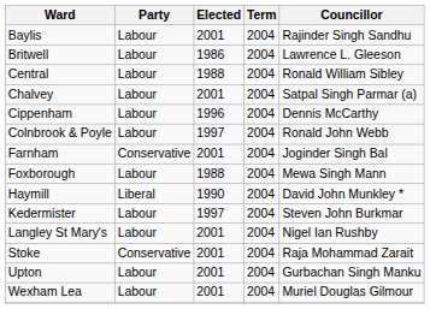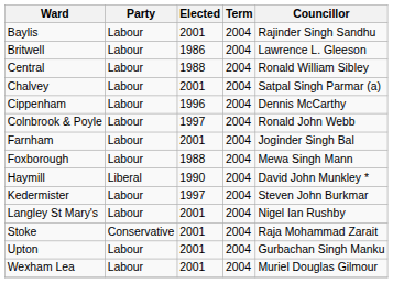 <table class="wikitable">
 <tr>
 <th>Ward</th>
 <th>Party</th>
 <th>Elected</th>
 <th>Term</th>
 <th>Councillor</th>
 </tr>
 <tr>
 <td>Baylis</td>
 <td>Labour</td>
 <td>2001</td>
 <td>2004</td>
 <td>Rajinder Singh Sandhu</td>
 </tr>
 <tr>
 <td>Britwell</td>
 <td>Labour</td>
 <td>1986</td>
 <td>2004</td>
 <td>Lawrence L. Gleeson</td>
 </tr>
 <tr>
 <td>Central</td>
 <td>Labour</td>
 <td>1988</td>
 <td>2004</td>
 <td>Ronald William Sibley</td>
 </tr>
 <tr>
 <td>Chalvey</td>
 <td>Labour</td>
 <td>2001</td>
 <td>2004</td>
 <td>Satpal Singh Parmar (a)</td>
 </tr>
 <tr>
 <td>Cippenham</td>
 <td>Labour</td>
 <td>1996</td>
 <td>2004</td>
 <td>Dennis McCarthy</td>
 </tr>
 <tr>
 <td>Colnbrook & Poyle</td>
 <td>Labour</td>
 <td>1997</td>
 <td>2004</td>
 <td>Ronald John Webb</td>
 </tr>
 <tr>
 <td>Farnham</td>
-<td>Conservative</td>
+<td>Labour</td>
 <td>2001</td>
 <td>2004</td>
 <td>Joginder Singh Bal</td>
 </tr>
 <tr>
 <td>Foxborough</td>
 <td>Labour</td>
 <td>1988</td>
 <td>2004</td>
 <td>Mewa Singh Mann</td>
 </tr>
 <tr>
 <td>Haymill</td>
 <td>Liberal</td>
 <td>1990</td>
 <td>2004</td>
 <td>David John Munkley *</td>
 </tr>
 <tr>
 <td>Kedermister</td>
 <td>Labour</td>
 <td>1997</td>
 <td>2004</td>
 <td>Steven John Burkmar</td>
 </tr>
 <tr>
 <td>Langley St Mary's</td>
 <td>Labour</td>
 <td>2001</td>
 <td>2004</td>
 <td>Nigel Ian Rushby</td>
 </tr>
 <tr>
 <td>Stoke</td>
 <td>Conservative</td>
 <td>2001</td>
 <td>2004</td>
 <td>Raja Mohammad Zarait</td>
 </tr>
 <tr>
 <td>Upton</td>
 <td>Labour</td>
 <td>2001</td>
 <td>2004</td>
 <td>Gurbachan Singh Manku</td>
 </tr>
 <tr>
 <td>Wexham Lea</td>
 <td>Labour</td>
 <td>2001</td>
 <td>2004</td>
 <td>Muriel Douglas Gilmour</td>
 </tr>
 <tr>
 </tr>
 </table>
